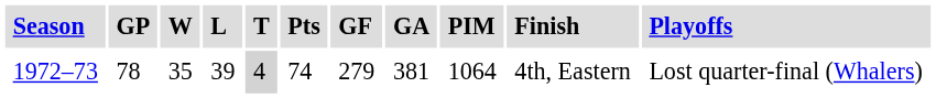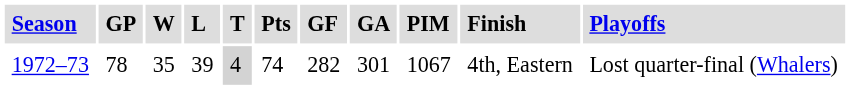 <table cellpadding=5>
 <tr bgcolor="#dddddd">
 <td><strong><a href='#'>Season</a></strong></td>
 <td><strong>GP</strong></td>
 <td><strong>W</strong></td>
 <td><strong>L</strong></td>
 <td><strong>T</strong></td>
 <td><strong>Pts</strong></td>
 <td><strong>GF</strong></td>
 <td><strong>GA</strong></td>
 <td><strong>PIM</strong></td>
 <td><strong>Finish</strong></td>
 <td><strong><a href='#'>Playoffs</a></strong></td>
 </tr>
 <tr>
 <td><a href='#'>1972–73</a></td>
 <td>78</td>
 <td>35</td>
 <td>39</td>
 <td style="background: lightgrey;">4</td>
 <td>74</td>
-<td>279</td>
-<td>381</td>
-<td>1064</td>
+<td>282</td>
+<td>301</td>
+<td>1067</td>
 <td>4th, Eastern</td>
 <td>Lost quarter-final (<a href='#'>Whalers</a>)</td>
 </tr>
 </table>
